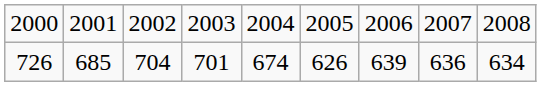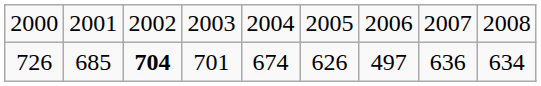 <table class="wikitable" style="text-align:center">
 <tr>
 <td>2000</td>
 <td>2001</td>
 <td>2002</td>
 <td>2003</td>
 <td>2004</td>
 <td>2005</td>
 <td>2006</td>
 <td>2007</td>
 <td>2008</td>
 </tr>
 <tr>
 <td>726</td>
 <td>685</td>
-<td>704</td>
+<td><strong>704</strong></td>
 <td>701</td>
 <td>674</td>
 <td>626</td>
-<td>639</td>
+<td>497</td>
 <td>636</td>
 <td>634</td>
 </tr>
 </table>
